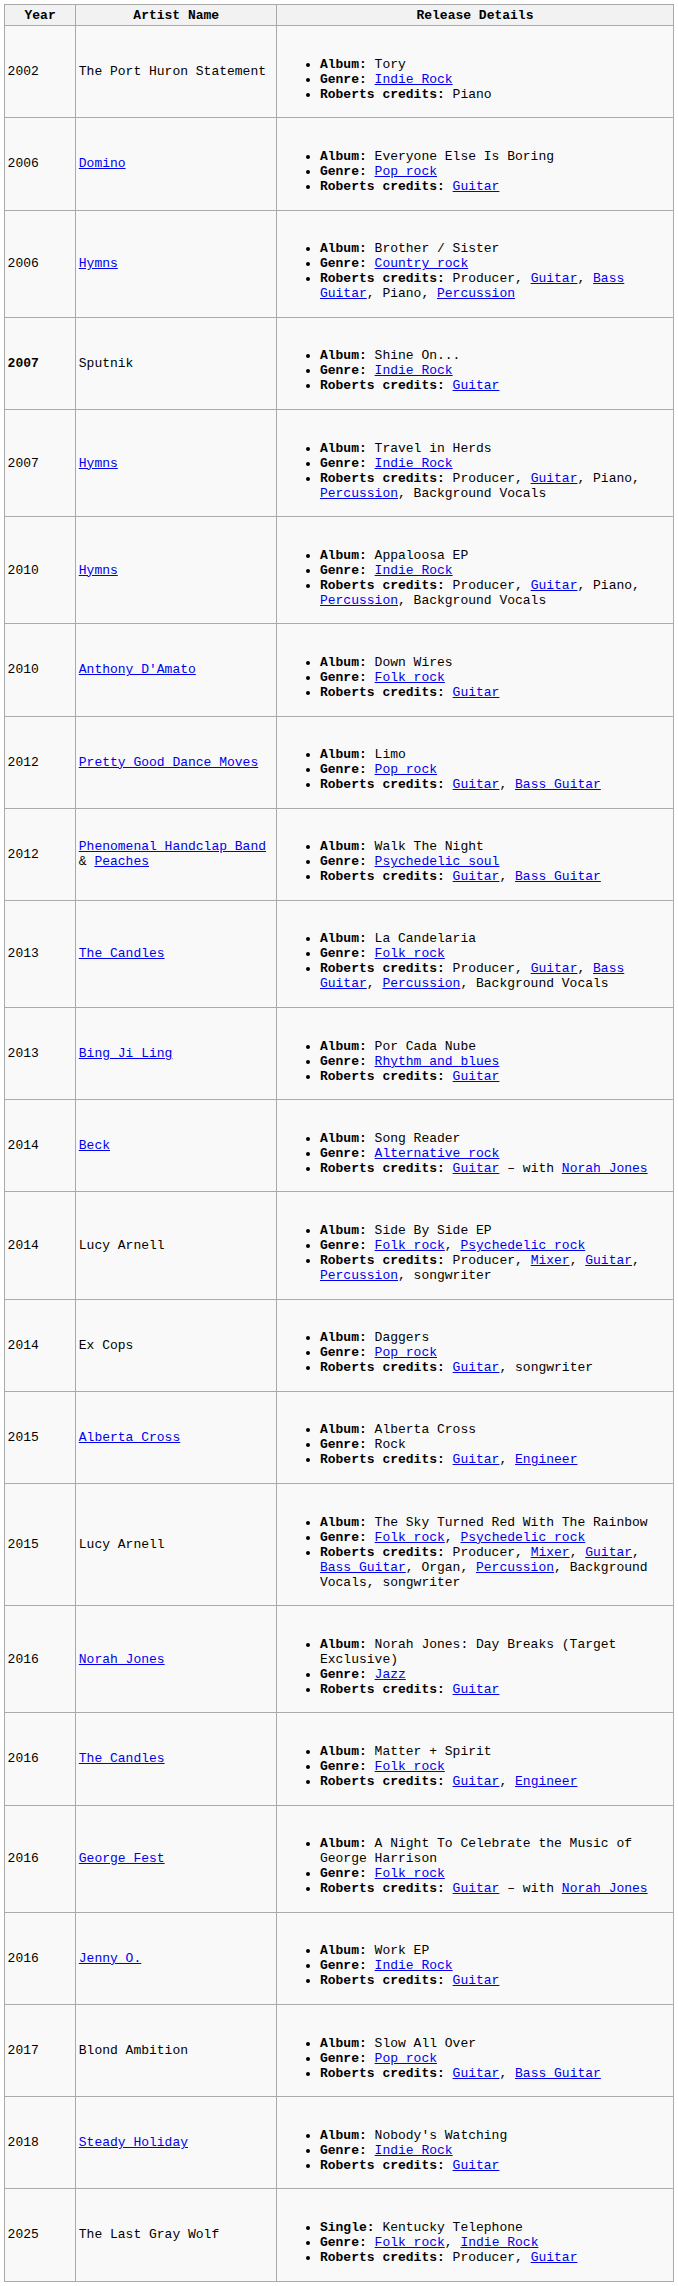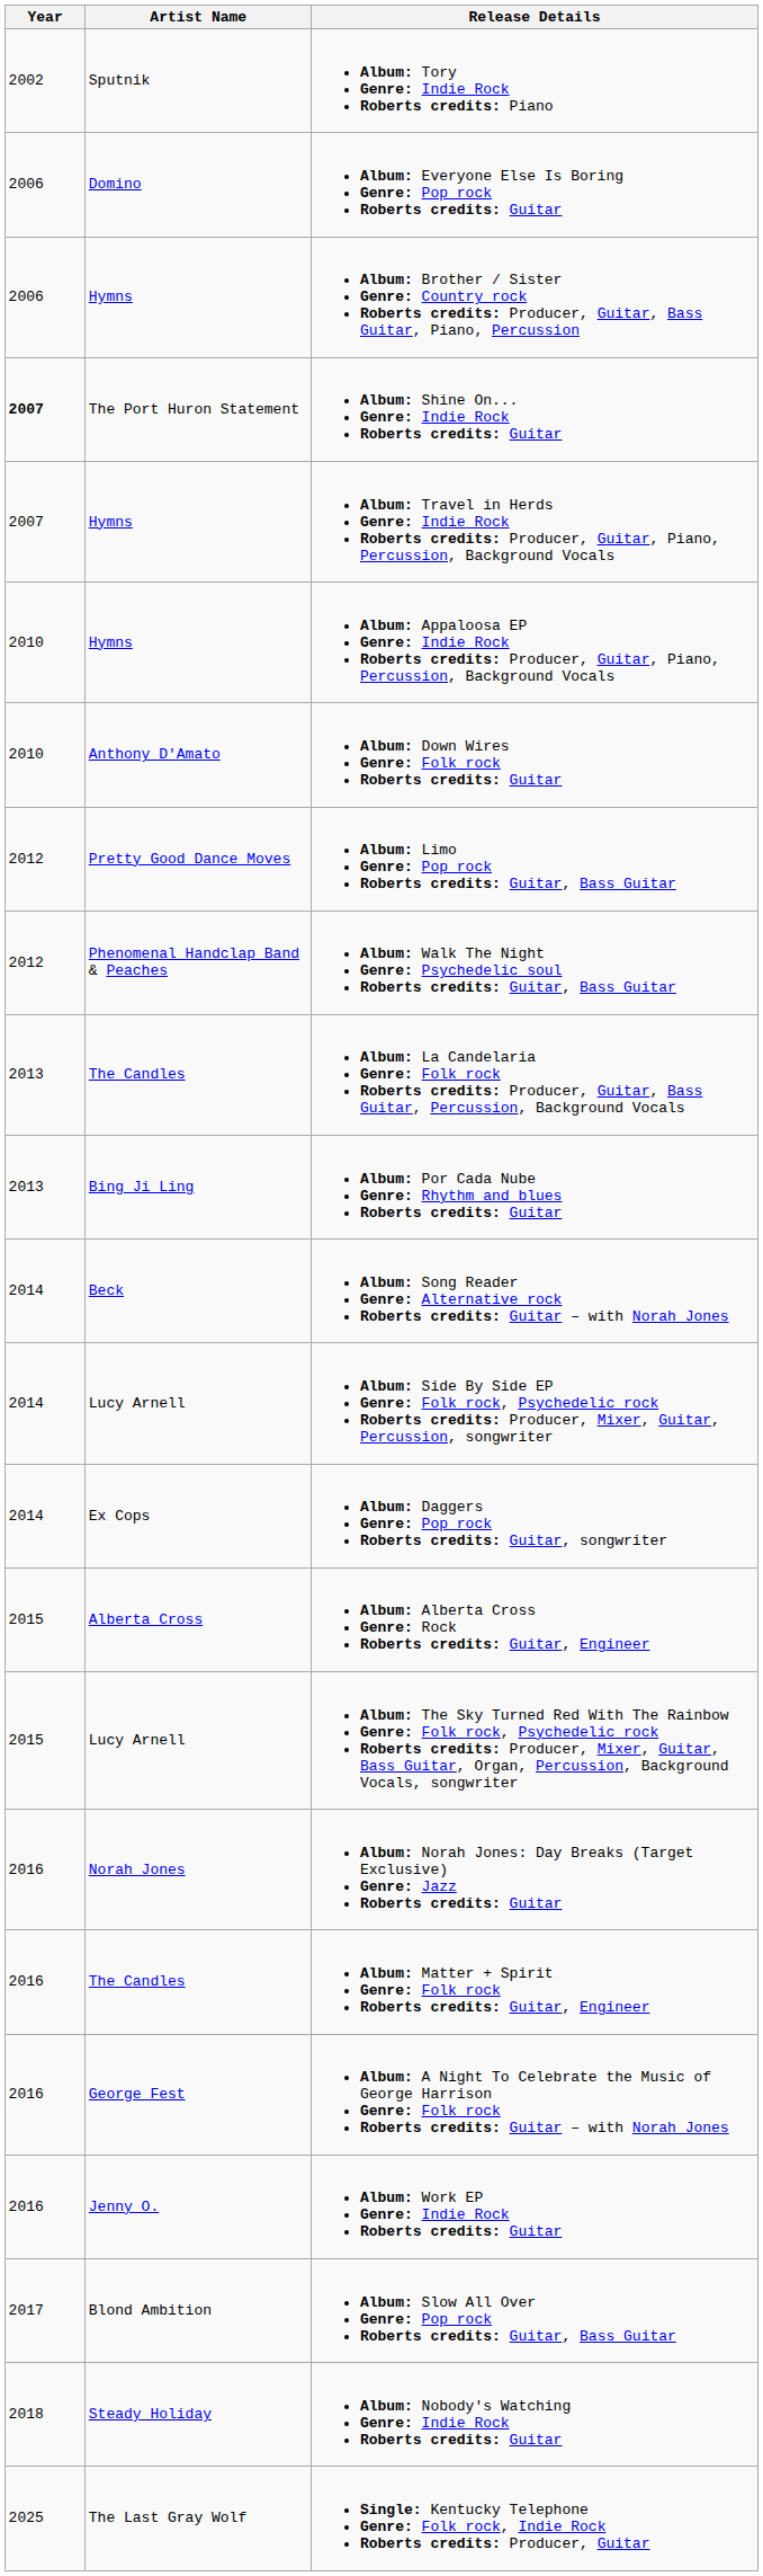 <table class="wikitable plainrowheaders">
 <tr>
 <th scope="col" style="width:5em;">Year</th>
 <th scope="col" style="width:15em;">Artist Name</th>
 <th scope="col" style="width:30em;">Release Details</th>
 </tr>
 <tr>
 <td>2002</td>
-<td>The Port Huron Statement</td>
+<td>Sputnik</td>
 <td><br><ul><li><strong>Album:</strong> Tory</li><li><strong>Genre:</strong> <a href='#'>Indie Rock</a></li><li><strong>Roberts credits:</strong> Piano</li></ul></td>
 </tr>
 <tr>
 <td>2006</td>
 <td><a href='#'>Domino</a></td>
 <td><br><ul><li><strong>Album:</strong> Everyone Else Is Boring</li><li><strong>Genre:</strong> <a href='#'>Pop rock</a></li><li><strong>Roberts credits:</strong> <a href='#'>Guitar</a></li></ul></td>
 </tr>
 <tr>
 <td>2006</td>
 <td><a href='#'>Hymns</a></td>
 <td><br><ul><li><strong>Album:</strong> Brother / Sister</li><li><strong>Genre:</strong> <a href='#'>Country rock</a></li><li><strong>Roberts credits:</strong> Producer, <a href='#'>Guitar</a>, <a href='#'>Bass Guitar</a>, Piano, <a href='#'>Percussion</a></li></ul></td>
 </tr>
 <tr>
 <td><strong>2007</strong></td>
-<td>Sputnik</td>
+<td>The Port Huron Statement</td>
 <td><br><ul><li><strong>Album:</strong> Shine On...</li><li><strong>Genre:</strong> <a href='#'>Indie Rock</a></li><li><strong>Roberts credits:</strong> <a href='#'>Guitar</a></li></ul></td>
 </tr>
 <tr>
 <td>2007</td>
 <td><a href='#'>Hymns</a></td>
 <td><br><ul><li><strong>Album:</strong> Travel in Herds</li><li><strong>Genre:</strong> <a href='#'>Indie Rock</a></li><li><strong>Roberts credits:</strong> Producer, <a href='#'>Guitar</a>, Piano, <a href='#'>Percussion</a>, Background Vocals</li></ul></td>
 </tr>
 <tr>
 <td>2010</td>
 <td><a href='#'>Hymns</a></td>
 <td><br><ul><li><strong>Album:</strong> Appaloosa EP</li><li><strong>Genre:</strong> <a href='#'>Indie Rock</a></li><li><strong>Roberts credits:</strong> Producer, <a href='#'>Guitar</a>, Piano, <a href='#'>Percussion</a>, Background Vocals</li></ul></td>
 </tr>
 <tr>
 <td>2010</td>
 <td><a href='#'>Anthony D'Amato</a></td>
 <td><br><ul><li><strong>Album:</strong> Down Wires</li><li><strong>Genre:</strong> <a href='#'>Folk rock</a></li><li><strong>Roberts credits:</strong> <a href='#'>Guitar</a></li></ul></td>
 </tr>
 <tr>
 <td>2012</td>
 <td><a href='#'>Pretty Good Dance Moves</a></td>
 <td><br><ul><li><strong>Album:</strong> Limo</li><li><strong>Genre:</strong> <a href='#'>Pop rock</a></li><li><strong>Roberts credits:</strong> <a href='#'>Guitar</a>, <a href='#'>Bass Guitar</a></li></ul></td>
 </tr>
 <tr>
 <td>2012</td>
 <td><a href='#'>Phenomenal Handclap Band</a> & <a href='#'>Peaches</a></td>
 <td><br><ul><li><strong>Album:</strong> Walk The Night</li><li><strong>Genre:</strong> <a href='#'>Psychedelic soul</a></li><li><strong>Roberts credits:</strong> <a href='#'>Guitar</a>, <a href='#'>Bass Guitar</a></li></ul></td>
 </tr>
 <tr>
 <td>2013</td>
 <td><a href='#'>The Candles</a></td>
 <td><br><ul><li><strong>Album:</strong> La Candelaria</li><li><strong>Genre:</strong> <a href='#'>Folk rock</a></li><li><strong>Roberts credits:</strong> Producer, <a href='#'>Guitar</a>, <a href='#'>Bass Guitar</a>, <a href='#'>Percussion</a>, Background Vocals</li></ul></td>
 </tr>
 <tr>
 <td>2013</td>
 <td><a href='#'>Bing Ji Ling</a></td>
 <td><br><ul><li><strong>Album:</strong> Por Cada Nube</li><li><strong>Genre:</strong> <a href='#'>Rhythm and blues</a></li><li><strong>Roberts credits:</strong> <a href='#'>Guitar</a></li></ul></td>
 </tr>
 <tr>
 <td>2014</td>
 <td><a href='#'>Beck</a></td>
 <td><br><ul><li><strong>Album:</strong> Song Reader</li><li><strong>Genre:</strong> <a href='#'>Alternative rock</a></li><li><strong>Roberts credits:</strong> <a href='#'>Guitar</a> – with <a href='#'>Norah Jones</a></li></ul></td>
 </tr>
 <tr>
 <td>2014</td>
 <td>Lucy Arnell</td>
 <td><br><ul><li><strong>Album:</strong> Side By Side EP</li><li><strong>Genre:</strong> <a href='#'>Folk rock</a>, <a href='#'>Psychedelic rock</a></li><li><strong>Roberts credits:</strong> Producer, <a href='#'>Mixer</a>, <a href='#'>Guitar</a>, <a href='#'>Percussion</a>, songwriter</li></ul></td>
 </tr>
 <tr>
 <td>2014</td>
 <td>Ex Cops</td>
 <td><br><ul><li><strong>Album:</strong> Daggers</li><li><strong>Genre:</strong> <a href='#'>Pop rock</a></li><li><strong>Roberts credits:</strong> <a href='#'>Guitar</a>, songwriter</li></ul></td>
 </tr>
 <tr>
 <td>2015</td>
 <td><a href='#'>Alberta Cross</a></td>
 <td><br><ul><li><strong>Album:</strong> Alberta Cross</li><li><strong>Genre:</strong> Rock</li><li><strong>Roberts credits:</strong> <a href='#'>Guitar</a>, <a href='#'>Engineer</a></li></ul></td>
 </tr>
 <tr>
 <td>2015</td>
 <td>Lucy Arnell</td>
 <td><br><ul><li><strong>Album:</strong> The Sky Turned Red With The Rainbow</li><li><strong>Genre:</strong> <a href='#'>Folk rock</a>, <a href='#'>Psychedelic rock</a></li><li><strong>Roberts credits:</strong> Producer, <a href='#'>Mixer</a>, <a href='#'>Guitar</a>, <a href='#'>Bass Guitar</a>, Organ, <a href='#'>Percussion</a>, Background Vocals, songwriter</li></ul></td>
 </tr>
 <tr>
 <td>2016</td>
 <td><a href='#'>Norah Jones</a></td>
 <td><br><ul><li><strong>Album:</strong> Norah Jones: Day Breaks (Target Exclusive)</li><li><strong>Genre:</strong> <a href='#'>Jazz</a></li><li><strong>Roberts credits:</strong> <a href='#'>Guitar</a></li></ul></td>
 </tr>
 <tr>
 <td>2016</td>
 <td><a href='#'>The Candles</a></td>
 <td><br><ul><li><strong>Album:</strong> Matter + Spirit</li><li><strong>Genre:</strong> <a href='#'>Folk rock</a></li><li><strong>Roberts credits:</strong> <a href='#'>Guitar</a>, <a href='#'>Engineer</a></li></ul></td>
 </tr>
 <tr>
 <td>2016</td>
 <td><a href='#'>George Fest</a></td>
 <td><br><ul><li><strong>Album:</strong> A Night To Celebrate the Music of George Harrison</li><li><strong>Genre:</strong> <a href='#'>Folk rock</a></li><li><strong>Roberts credits:</strong> <a href='#'>Guitar</a> – with <a href='#'>Norah Jones</a></li></ul></td>
 </tr>
 <tr>
 <td>2016</td>
 <td><a href='#'>Jenny O.</a></td>
 <td><br><ul><li><strong>Album:</strong> Work EP</li><li><strong>Genre:</strong> <a href='#'>Indie Rock</a></li><li><strong>Roberts credits:</strong> <a href='#'>Guitar</a></li></ul></td>
 </tr>
 <tr>
 <td>2017</td>
 <td>Blond Ambition</td>
 <td><br><ul><li><strong>Album:</strong> Slow All Over</li><li><strong>Genre:</strong> <a href='#'>Pop rock</a></li><li><strong>Roberts credits:</strong> <a href='#'>Guitar</a>, <a href='#'>Bass Guitar</a></li></ul></td>
 </tr>
 <tr>
 <td>2018</td>
 <td><a href='#'>Steady Holiday</a></td>
 <td><br><ul><li><strong>Album:</strong> Nobody's Watching</li><li><strong>Genre:</strong> <a href='#'>Indie Rock</a></li><li><strong>Roberts credits:</strong> <a href='#'>Guitar</a></li></ul></td>
 </tr>
 <tr>
 <td>2025</td>
 <td>The Last Gray Wolf</td>
 <td><br><ul><li><strong>Single:</strong> Kentucky Telephone</li><li><strong>Genre:</strong> <a href='#'>Folk rock</a>, <a href='#'>Indie Rock</a></li><li><strong>Roberts credits:</strong> Producer, <a href='#'>Guitar</a></li></ul></td>
 </tr>
 </table>
